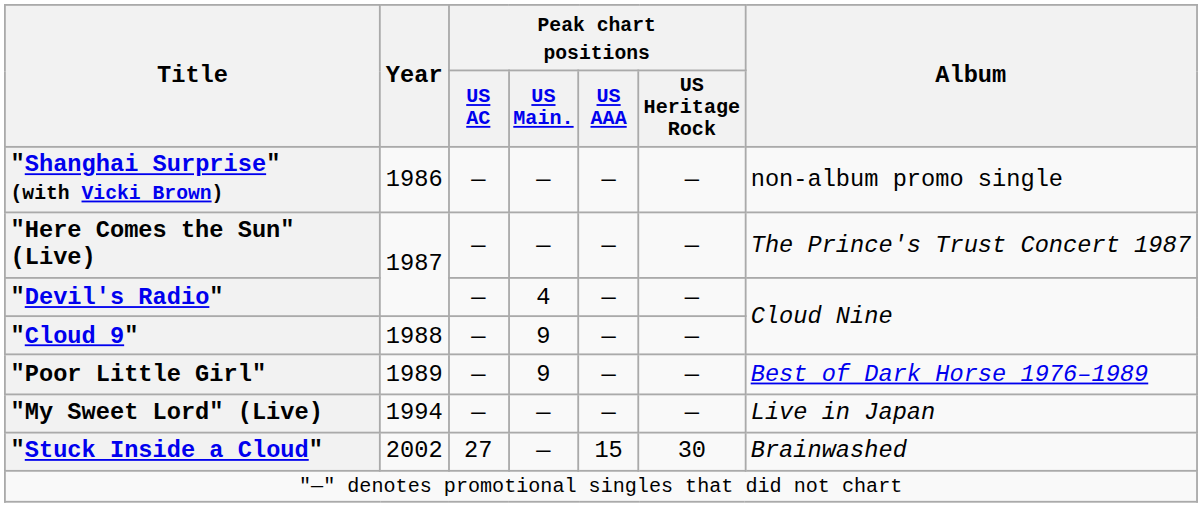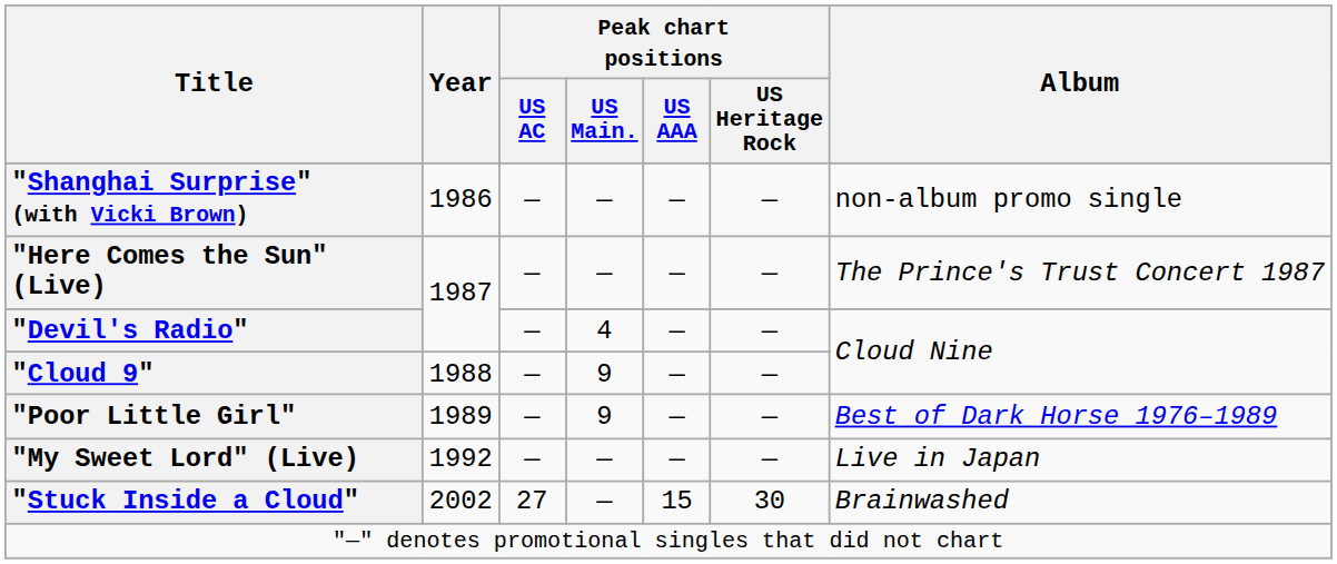 <table class="wikitable plainrowheaders" style="text-align:center;">
 <tr>
 <th scope="col" rowspan="2" style="width:200px;">Title</th>
 <th scope="col" rowspan="2">Year</th>
 <th scope="col" colspan="4"><small>Peak chart<br>positions</small></th>
 <th scope="col" rowspan="2">Album</th>
 </tr>
 <tr>
 <th scope="col" style="width:2.5em;font-size:85%"><a href='#'>US<br>AC</a><br></th>
 <th scope="col" style="width:2.5em;font-size:85%"><a href='#'>US<br>Main.</a><br></th>
 <th scope="col" style="width:2.5em;font-size:85%"><a href='#'>US<br>AAA</a><br></th>
 <th scope="col" style="width:2.5em;font-size:85%">US<br>Heritage<br>Rock<br></th>
 </tr>
 <tr>
 <th scope="row" style="text-align:left;">"<a href='#'>Shanghai Surprise</a>" <br><small>(with <a href='#'>Vicki Brown</a>)</small></th>
 <td>1986</td>
 <td>—</td>
 <td>—</td>
 <td>—</td>
 <td>—</td>
 <td align="left">non-album promo single</td>
 </tr>
 <tr>
 <th scope="row" style="text-align:left;">"Here Comes the Sun" (Live)</th>
 <td rowspan="2">1987</td>
 <td>—</td>
 <td>—</td>
 <td>—</td>
 <td>—</td>
 <td align="left"><em>The Prince's Trust Concert 1987</em></td>
 </tr>
 <tr>
 <th scope="row" style="text-align:left;">"<a href='#'>Devil's Radio</a>"</th>
 <td>—</td>
 <td>4</td>
 <td>—</td>
 <td>—</td>
 <td style="text-align:left;" rowspan="2"><em>Cloud Nine</em></td>
 </tr>
 <tr>
 <th scope="row" style="text-align:left;">"<a href='#'>Cloud 9</a>"</th>
 <td>1988</td>
 <td>—</td>
 <td>9</td>
 <td>—</td>
 <td>—</td>
 </tr>
 <tr>
 <th scope="row" style="text-align:left;">"Poor Little Girl"</th>
 <td>1989</td>
 <td>—</td>
 <td>9</td>
 <td>—</td>
 <td>—</td>
 <td align="left"><em><a href='#'>Best of Dark Horse 1976–1989</a></em></td>
 </tr>
 <tr>
 <th scope="row" style="text-align:left;">"My Sweet Lord" (Live)</th>
-<td>1994</td>
+<td>1992</td>
 <td>—</td>
 <td>—</td>
 <td>—</td>
 <td>—</td>
 <td align="left"><em>Live in Japan</em></td>
 </tr>
 <tr>
 <th scope="row" style="text-align:left;">"<a href='#'>Stuck Inside a Cloud</a>"</th>
 <td>2002</td>
 <td>27</td>
 <td>—</td>
 <td>15</td>
 <td>30</td>
 <td align="left"><em>Brainwashed</em></td>
 </tr>
 <tr>
 <td colspan="7" style="text-align:center; font-size:85%">"—" denotes promotional singles that did not chart</td>
 </tr>
 </table>
